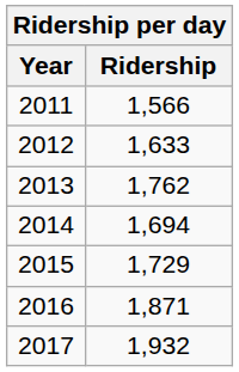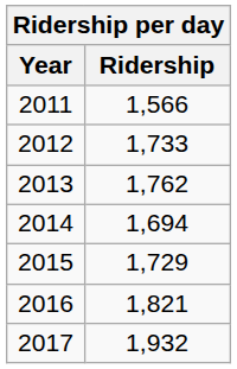 <table class="wikitable" style="margin: 1em 0.2em; text-align: center;">
 <tr style="background: #ddd;">
 <th colspan="2">Ridership per day </th>
 </tr>
 <tr>
 <th>Year</th>
 <th>Ridership</th>
 </tr>
 <tr>
 <td>2011</td>
 <td>1,566</td>
 </tr>
 <tr>
 <td>2012</td>
-<td>1,633</td>
+<td>1,733</td>
 </tr>
 <tr>
 <td>2013</td>
 <td>1,762</td>
 </tr>
 <tr>
 <td>2014</td>
 <td>1,694</td>
 </tr>
 <tr>
 <td>2015</td>
 <td>1,729</td>
 </tr>
 <tr>
 <td>2016</td>
-<td>1,871</td>
+<td>1,821</td>
 </tr>
 <tr>
 <td>2017</td>
 <td>1,932</td>
 </tr>
 </table>
